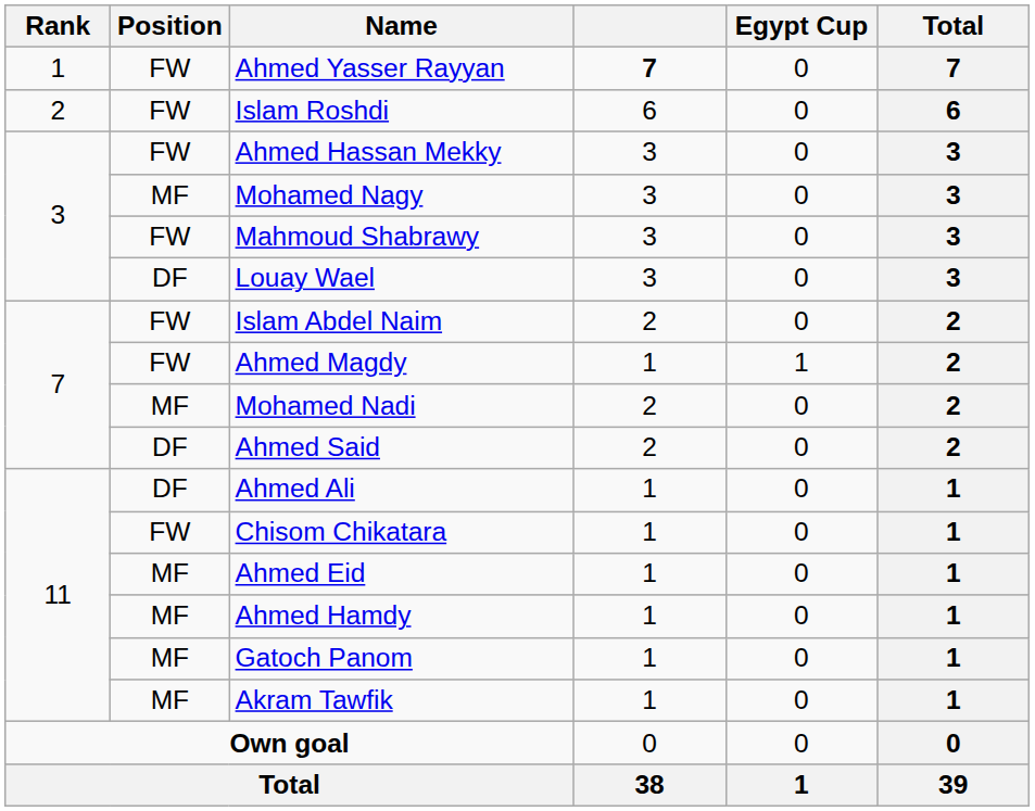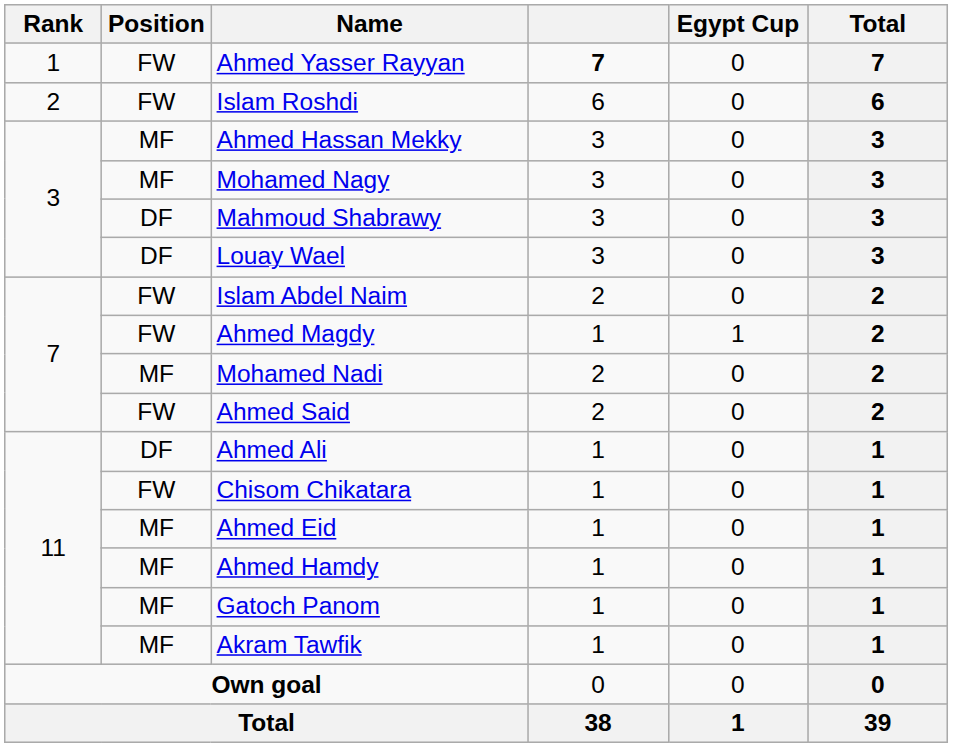 <table class=wikitable style=text-align:center;>
 <tr>
 <th style=width:56px;>Rank</th>
 <th style=width:64px;>Position</th>
 <th style=width:200px;>Name</th>
 <th style=width:84px;></th>
 <th style=width:84px;>Egypt Cup</th>
 <th style=width:84px;>Total</th>
 </tr>
 <tr>
 <td>1</td>
 <td>FW</td>
 <td align=left> <a href='#'>Ahmed Yasser Rayyan</a></td>
 <td><strong>7</strong></td>
 <td>0</td>
 <th>7</th>
 </tr>
 <tr>
 <td>2</td>
 <td>FW</td>
 <td align=left> <a href='#'>Islam Roshdi</a></td>
 <td>6</td>
 <td>0</td>
 <th>6</th>
 </tr>
 <tr>
 <td rowspan=4>3</td>
-<td>FW</td>
+<td>MF</td>
 <td align=left> <a href='#'>Ahmed Hassan Mekky</a></td>
 <td>3</td>
 <td>0</td>
 <th>3</th>
 </tr>
 <tr>
 <td>MF</td>
 <td align=left> <a href='#'>Mohamed Nagy</a></td>
 <td>3</td>
 <td>0</td>
 <th>3</th>
 </tr>
 <tr>
-<td>FW</td>
+<td>DF</td>
 <td align=left> <a href='#'>Mahmoud Shabrawy</a></td>
 <td>3</td>
 <td>0</td>
 <th>3</th>
 </tr>
 <tr>
 <td>DF</td>
 <td align=left> <a href='#'>Louay Wael</a></td>
 <td>3</td>
 <td>0</td>
 <th>3</th>
 </tr>
 <tr>
 <td rowspan=4>7</td>
 <td>FW</td>
 <td align=left> <a href='#'>Islam Abdel Naim</a></td>
 <td>2</td>
 <td>0</td>
 <th>2</th>
 </tr>
 <tr>
 <td>FW</td>
 <td align=left> <a href='#'>Ahmed Magdy</a></td>
 <td>1</td>
 <td>1</td>
 <th>2</th>
 </tr>
 <tr>
 <td>MF</td>
 <td align=left> <a href='#'>Mohamed Nadi</a></td>
 <td>2</td>
 <td>0</td>
 <th>2</th>
 </tr>
 <tr>
-<td>DF</td>
+<td>FW</td>
 <td align=left> <a href='#'>Ahmed Said</a></td>
 <td>2</td>
 <td>0</td>
 <th>2</th>
 </tr>
 <tr>
 <td rowspan=6>11</td>
 <td>DF</td>
 <td align=left> <a href='#'>Ahmed Ali</a></td>
 <td>1</td>
 <td>0</td>
 <th>1</th>
 </tr>
 <tr>
 <td>FW</td>
 <td align=left> <a href='#'>Chisom Chikatara</a></td>
 <td>1</td>
 <td>0</td>
 <th>1</th>
 </tr>
 <tr>
 <td>MF</td>
 <td align=left> <a href='#'>Ahmed Eid</a></td>
 <td>1</td>
 <td>0</td>
 <th>1</th>
 </tr>
 <tr>
 <td>MF</td>
 <td align=left> <a href='#'>Ahmed Hamdy</a></td>
 <td>1</td>
 <td>0</td>
 <th>1</th>
 </tr>
 <tr>
 <td>MF</td>
 <td align=left> <a href='#'>Gatoch Panom</a></td>
 <td>1</td>
 <td>0</td>
 <th>1</th>
 </tr>
 <tr>
 <td>MF</td>
 <td align=left> <a href='#'>Akram Tawfik</a></td>
 <td>1</td>
 <td>0</td>
 <th>1</th>
 </tr>
 <tr>
 <td colspan=3><strong>Own goal</strong></td>
 <td>0</td>
 <td>0</td>
 <th>0</th>
 </tr>
 <tr>
 <th colspan=3>Total</th>
 <th>38</th>
 <th>1</th>
 <th>39</th>
 </tr>
 </table>
